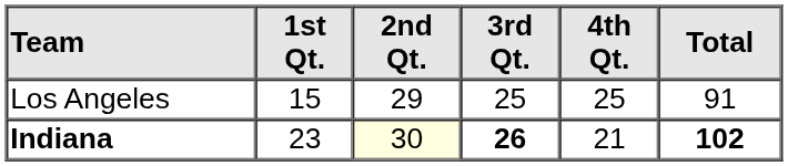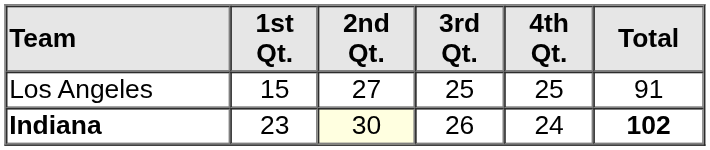 <table border=1 cellspacing=0 width=425 style="margin-left:3em;">
 <tr style="text-align:center; background-color:#e6e6e6;">
 <th align=left width=16%>Team</th>
 <th width=6%>1st Qt.</th>
 <th width=6%>2nd Qt.</th>
 <th width=6%>3rd Qt.</th>
 <th width=6%>4th Qt.</th>
 <th width=6%>Total</th>
 </tr>
 <tr style="text-align:center;">
 <td align=left>Los Angeles</td>
 <td>15</td>
-<td>29</td>
+<td>27</td>
 <td>25</td>
 <td>25</td>
 <td>91</td>
 </tr>
 <tr style="text-align:center;">
 <td align=left><strong>Indiana</strong></td>
 <td>23</td>
 <td style="background: lightyellow;">30</td>
-<td><strong>26</strong></td>
-<td>21</td>
+<td>26</td>
+<td>24</td>
 <td><strong>102</strong></td>
 </tr>
 <tr style="text-align:center;">
 </tr>
 </table>
